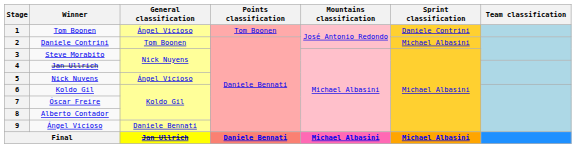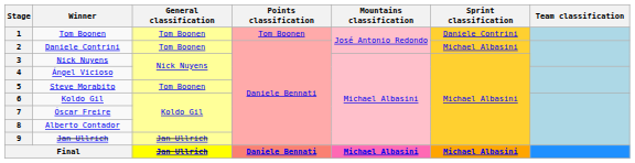 <table class="wikitable" style="text-align: center; font-size:smaller;">
 <tr>
 <th scope="col" style="width:1%;">Stage</th>
 <th scope="col" style="width:14%;">Winner</th>
 <th scope="col" style="width:14%;">General classification</th>
 <th scope="col" style="width:14%;">Points classification</th>
 <th scope="col" style="width:14%;">Mountains classification</th>
 <th scope="col" style="width:14%;">Sprint classification</th>
 <th scope="col" style="width:14%;">Team classification</th>
 </tr>
 <tr>
 <th scope="row">1</th>
 <td><a href='#'>Tom Boonen</a></td>
-<td style="background:#FFFF99;"><a href='#'>Ángel Vicioso</a></td>
+<td style="background:#FFFF99;"><a href='#'>Tom Boonen</a></td>
 <td style="background:#FFAAAA;"><a href='#'>Tom Boonen</a></td>
 <td style="background:pink;" rowspan=2><a href='#'>José Antonio Redondo</a></td>
 <td style="background:#FFD030;"><a href='#'>Daniele Contrini</a></td>
 <td style="background:lightblue;"></td>
 </tr>
 <tr>
 <th scope="row">2</th>
 <td><a href='#'>Daniele Contrini</a></td>
 <td style="background:#FFFF99;"><a href='#'>Tom Boonen</a></td>
 <td style="background:#FFAAAA;" rowspan=8><a href='#'>Daniele Bennati</a></td>
 <td style="background:#FFD030;"><a href='#'>Michael Albasini</a></td>
 <td style="background:lightblue;" rowspan=2></td>
 </tr>
 <tr>
 <th scope="row">3</th>
-<td><a href='#'>Steve Morabito</a></td>
+<td><a href='#'>Nick Nuyens</a></td>
 <td style="background:#FFFF99;" rowspan=2><a href='#'>Nick Nuyens</a></td>
 <td style="background:pink;" rowspan=7><a href='#'>Michael Albasini</a></td>
 <td style="background:#FFD030;" rowspan=7><a href='#'>Michael Albasini</a></td>
 </tr>
 <tr>
 <th scope="row">4</th>
-<td><s><a href='#'>Jan Ullrich</a></s></td>
+<td><a href='#'>Ángel Vicioso</a></td>
 <td style="background:lightblue;" rowspan=2></td>
 </tr>
 <tr>
 <th scope="row">5</th>
-<td><a href='#'>Nick Nuyens</a></td>
-<td style="background:#FFFF99;"><a href='#'>Ángel Vicioso</a></td>
+<td><a href='#'>Steve Morabito</a></td>
+<td style="background:#FFFF99;"><a href='#'>Tom Boonen</a></td>
 </tr>
 <tr>
 <th scope="row">6</th>
 <td><a href='#'>Koldo Gil</a></td>
 <td style="background:#FFFF99;" rowspan=3><a href='#'>Koldo Gil</a></td>
 <td style="background:lightblue;" rowspan=4></td>
 </tr>
 <tr>
 <th scope="row">7</th>
 <td><a href='#'>Óscar Freire</a></td>
 </tr>
 <tr>
 <th scope="row">8</th>
 <td><a href='#'>Alberto Contador</a></td>
 </tr>
 <tr>
 <th scope="row">9</th>
-<td><a href='#'>Ángel Vicioso</a></td>
-<td style="background:#FFFF99;"><a href='#'>Daniele Bennati</a></td>
+<td><s><a href='#'>Jan Ullrich</a></s></td>
+<td style="background:#FFFF99;"><s><a href='#'>Jan Ullrich</a></s></td>
 </tr>
 <tr>
 <th colspan="2">Final</th>
 <th style="background:yellow;"><s><a href='#'>Jan Ullrich</a></s></th>
 <th style="background:salmon;"><a href='#'>Daniele Bennati</a></th>
 <th style="background:hotpink;"><a href='#'>Michael Albasini</a></th>
 <th style="background:orange;"><a href='#'>Michael Albasini</a></th>
 <th style="background:dodgerblue;"></th>
 </tr>
 </table>
